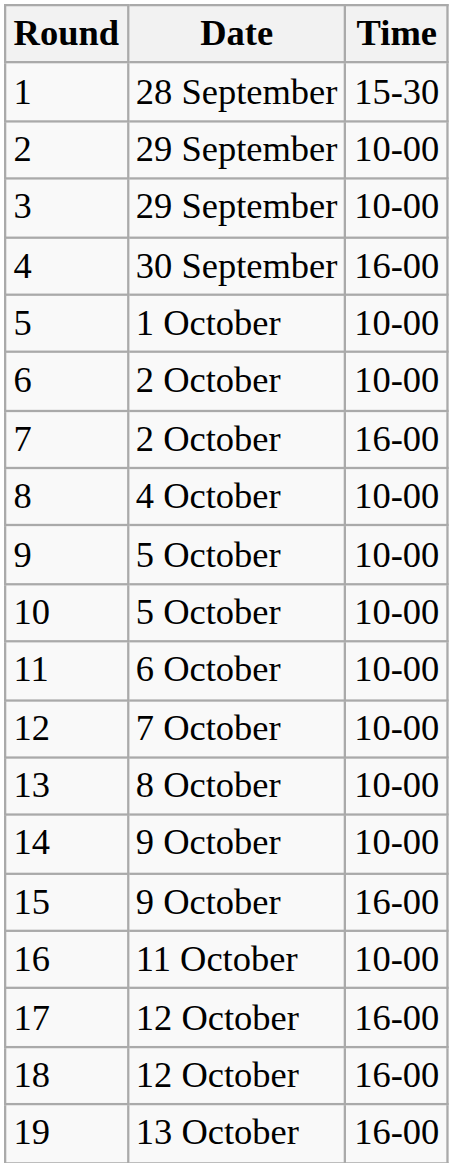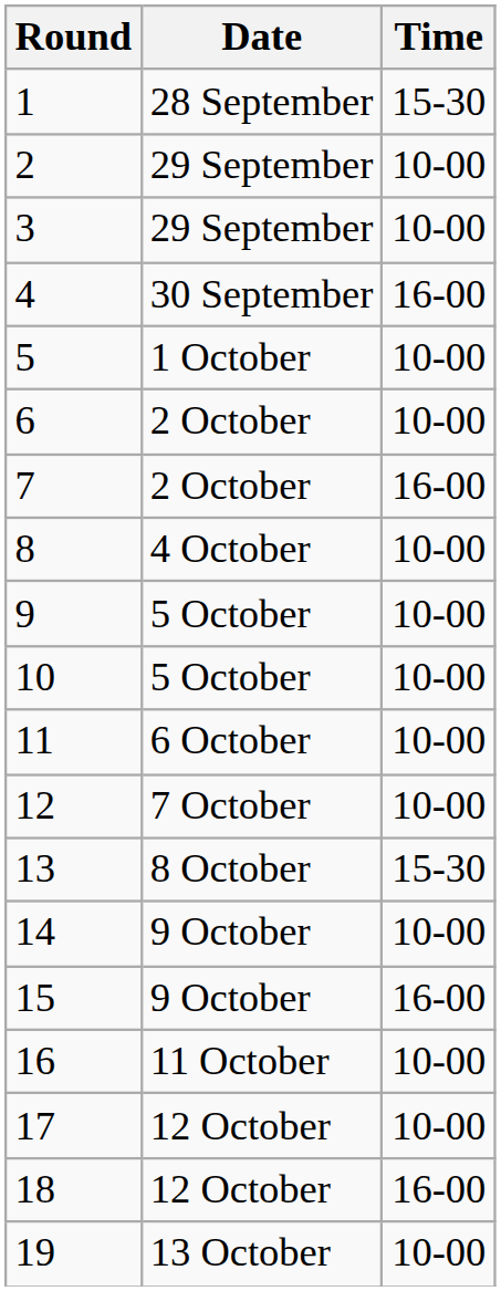 <table class="wikitable">
 <tr>
 <th>Round</th>
 <th>Date</th>
 <th>Time</th>
 </tr>
 <tr>
 <td>1</td>
 <td>28 September</td>
 <td>15-30</td>
 </tr>
 <tr>
 <td>2</td>
 <td>29 September</td>
 <td>10-00</td>
 </tr>
 <tr>
 <td>3</td>
 <td>29 September</td>
 <td>10-00</td>
 </tr>
 <tr>
 <td>4</td>
 <td>30 September</td>
 <td>16-00</td>
 </tr>
 <tr>
 <td>5</td>
 <td>1 October</td>
 <td>10-00</td>
 </tr>
 <tr>
 <td>6</td>
 <td>2 October</td>
 <td>10-00</td>
 </tr>
 <tr>
 <td>7</td>
 <td>2 October</td>
 <td>16-00</td>
 </tr>
 <tr>
 <td>8</td>
 <td>4 October</td>
 <td>10-00</td>
 </tr>
 <tr>
 <td>9</td>
 <td>5 October</td>
 <td>10-00</td>
 </tr>
 <tr>
 <td>10</td>
 <td>5 October</td>
 <td>10-00</td>
 </tr>
 <tr>
 <td>11</td>
 <td>6 October</td>
 <td>10-00</td>
 </tr>
 <tr>
 <td>12</td>
 <td>7 October</td>
 <td>10-00</td>
 </tr>
 <tr>
 <td>13</td>
 <td>8 October</td>
-<td>10-00</td>
+<td>15-30</td>
 </tr>
 <tr>
 <td>14</td>
 <td>9 October</td>
 <td>10-00</td>
 </tr>
 <tr>
 <td>15</td>
 <td>9 October</td>
 <td>16-00</td>
 </tr>
 <tr>
 <td>16</td>
 <td>11 October</td>
 <td>10-00</td>
 </tr>
 <tr>
 <td>17</td>
 <td>12 October</td>
-<td>16-00</td>
+<td>10-00</td>
 </tr>
 <tr>
 <td>18</td>
 <td>12 October</td>
 <td>16-00</td>
 </tr>
 <tr>
 <td>19</td>
 <td>13 October</td>
-<td>16-00</td>
+<td>10-00</td>
 </tr>
 </table>
